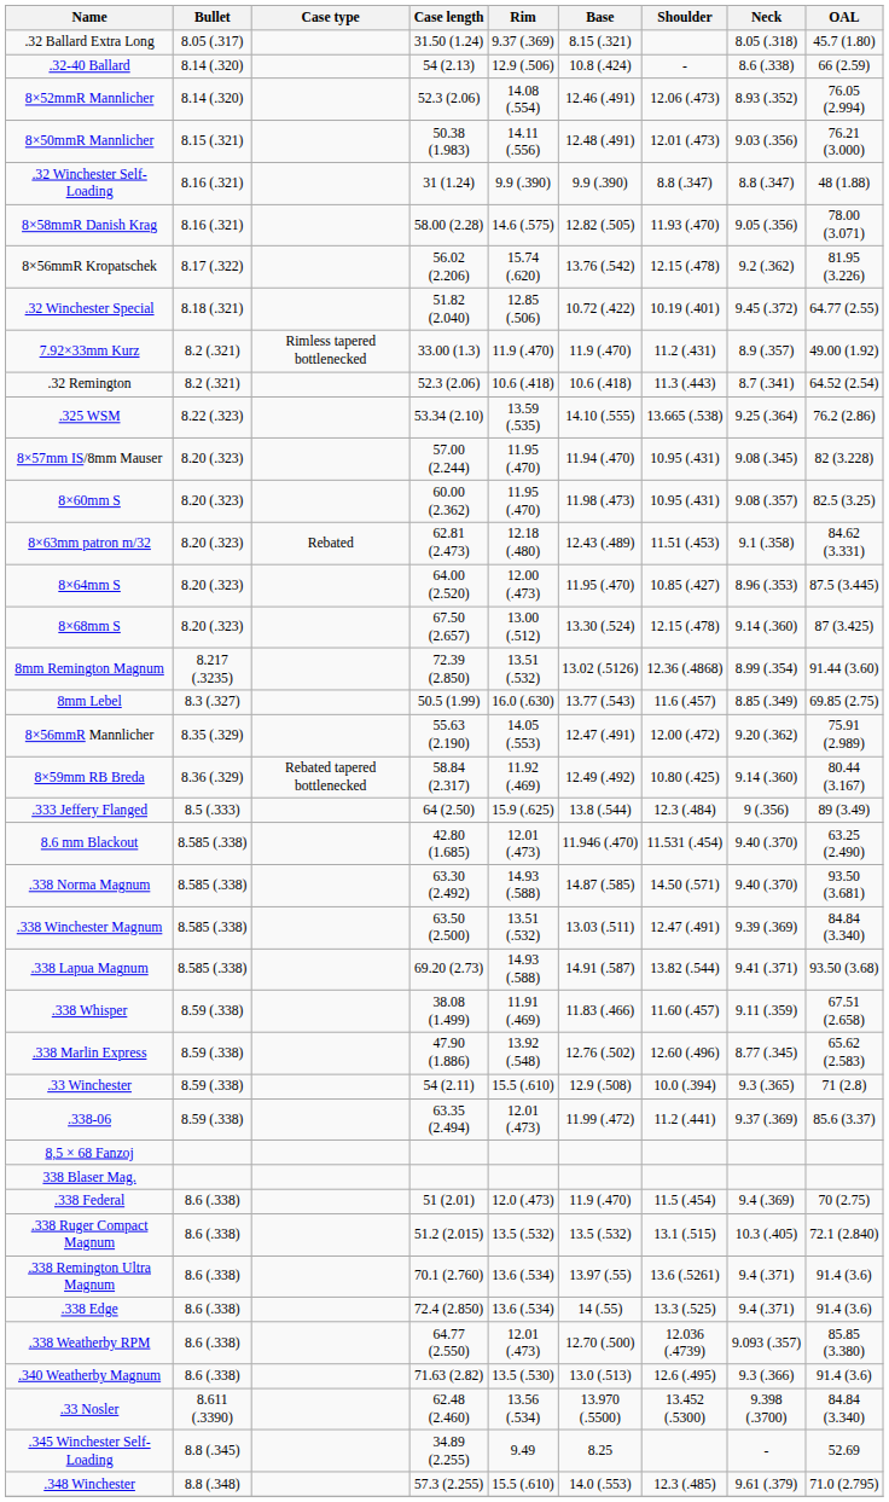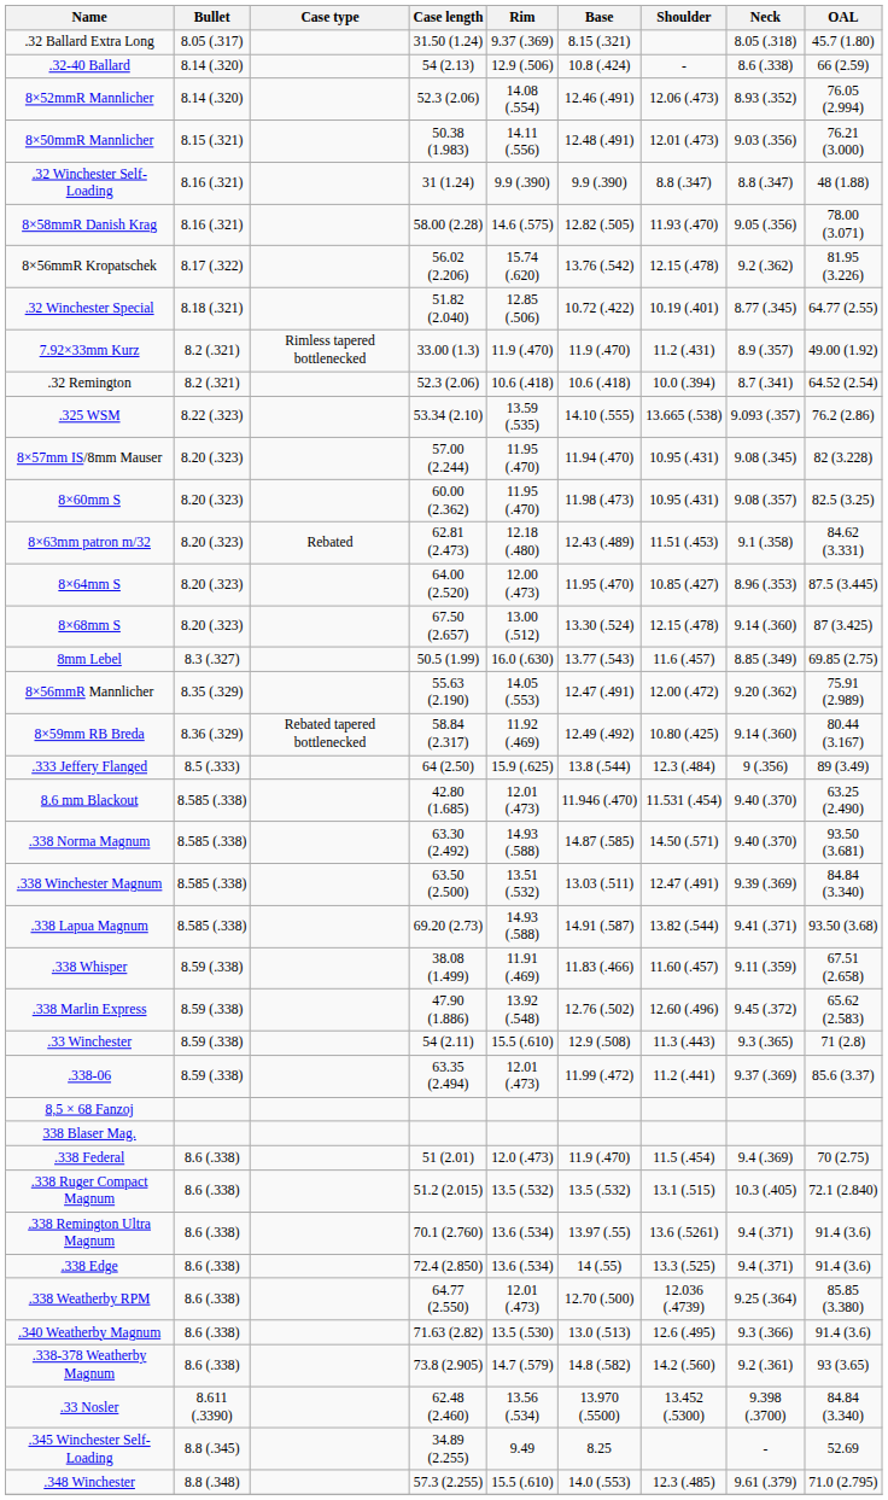 <table class="wikitable sortable" style="font-size: 9pt; width:750px; text-align:center">
 <tr>
 <th>Name</th>
 <th data-sort-type="number">Bullet</th>
 <th>Case type</th>
 <th data-sort-type="number">Case length</th>
 <th data-sort-type="number">Rim</th>
 <th data-sort-type="number">Base</th>
 <th data-sort-type="number">Shoulder</th>
 <th data-sort-type="number">Neck</th>
 <th data-sort-type="number">OAL</th>
 </tr>
 <tr>
 <td>.32 Ballard Extra Long</td>
 <td>8.05 (.317)</td>
 <td></td>
 <td>31.50 (1.24)</td>
 <td>9.37 (.369)</td>
 <td>8.15 (.321)</td>
 <td></td>
 <td>8.05 (.318)</td>
 <td>45.7 (1.80)</td>
 </tr>
 <tr>
 <td><a href='#'>.32-40 Ballard</a></td>
 <td>8.14 (.320)</td>
 <td></td>
 <td>54 (2.13)</td>
 <td>12.9 (.506)</td>
 <td>10.8 (.424)</td>
 <td>-</td>
 <td>8.6 (.338)</td>
 <td>66 (2.59)</td>
 </tr>
 <tr>
 <td><a href='#'>8×52mmR Mannlicher</a></td>
 <td>8.14 (.320)</td>
 <td></td>
 <td>52.3 (2.06)</td>
 <td>14.08 (.554)</td>
 <td>12.46 (.491)</td>
 <td>12.06 (.473)</td>
 <td>8.93 (.352)</td>
 <td>76.05 (2.994)</td>
 </tr>
 <tr>
 <td><a href='#'>8×50mmR Mannlicher</a></td>
 <td>8.15 (.321)</td>
 <td></td>
 <td>50.38 (1.983)</td>
 <td>14.11 (.556)</td>
 <td>12.48 (.491)</td>
 <td>12.01 (.473)</td>
 <td>9.03 (.356)</td>
 <td>76.21 (3.000)</td>
 </tr>
 <tr>
 <td><a href='#'>.32 Winchester Self-Loading</a></td>
 <td>8.16 (.321)</td>
 <td></td>
 <td>31 (1.24)</td>
 <td>9.9 (.390)</td>
 <td>9.9 (.390)</td>
 <td>8.8 (.347)</td>
 <td>8.8 (.347)</td>
 <td>48 (1.88)</td>
 </tr>
 <tr>
 <td><a href='#'>8×58mmR Danish Krag</a></td>
 <td>8.16 (.321)</td>
 <td></td>
 <td>58.00 (2.28)</td>
 <td>14.6 (.575)</td>
 <td>12.82 (.505)</td>
 <td>11.93 (.470)</td>
 <td>9.05 (.356)</td>
 <td>78.00 (3.071)</td>
 </tr>
 <tr>
 <td>8×56mmR Kropatschek</td>
 <td>8.17 (.322)</td>
 <td></td>
 <td>56.02 (2.206)</td>
 <td>15.74 (.620)</td>
 <td>13.76 (.542)</td>
 <td>12.15 (.478)</td>
 <td>9.2 (.362)</td>
 <td>81.95 (3.226)</td>
 </tr>
 <tr>
 <td><a href='#'>.32 Winchester Special</a></td>
 <td>8.18 (.321)</td>
 <td></td>
 <td>51.82 (2.040)</td>
 <td>12.85 (.506)</td>
 <td>10.72 (.422)</td>
 <td>10.19 (.401)</td>
-<td>9.45 (.372)</td>
+<td>8.77 (.345)</td>
 <td>64.77 (2.55)</td>
 </tr>
 <tr>
 <td><a href='#'>7.92×33mm Kurz</a></td>
 <td>8.2 (.321)</td>
 <td>Rimless tapered bottlenecked</td>
 <td>33.00 (1.3)</td>
 <td>11.9 (.470)</td>
 <td>11.9 (.470)</td>
 <td>11.2 (.431)</td>
 <td>8.9 (.357)</td>
 <td>49.00 (1.92)</td>
 </tr>
 <tr>
 <td>.32 Remington</td>
 <td>8.2 (.321)</td>
 <td></td>
 <td>52.3 (2.06)</td>
 <td>10.6 (.418)</td>
 <td>10.6 (.418)</td>
-<td>11.3 (.443)</td>
+<td>10.0 (.394)</td>
 <td>8.7 (.341)</td>
 <td>64.52 (2.54)</td>
 </tr>
 <tr>
 <td><a href='#'>.325 WSM</a></td>
 <td>8.22 (.323)</td>
 <td></td>
 <td>53.34 (2.10)</td>
 <td>13.59 (.535)</td>
 <td>14.10 (.555)</td>
 <td>13.665 (.538)</td>
-<td>9.25 (.364)</td>
+<td>9.093 (.357)</td>
 <td>76.2 (2.86)</td>
 </tr>
 <tr>
 <td><a href='#'>8×57mm IS</a>/8mm Mauser</td>
 <td>8.20 (.323)</td>
 <td></td>
 <td>57.00 (2.244)</td>
 <td>11.95 (.470)</td>
 <td>11.94 (.470)</td>
 <td>10.95 (.431)</td>
 <td>9.08 (.345)</td>
 <td>82 (3.228)</td>
 </tr>
 <tr>
 <td><a href='#'>8×60mm S</a></td>
 <td>8.20 (.323)</td>
 <td></td>
 <td>60.00 (2.362)</td>
 <td>11.95 (.470)</td>
 <td>11.98 (.473)</td>
 <td>10.95 (.431)</td>
 <td>9.08 (.357)</td>
 <td>82.5 (3.25)</td>
 </tr>
 <tr>
 <td><a href='#'>8×63mm patron m/32</a></td>
 <td>8.20 (.323)</td>
 <td>Rebated</td>
 <td>62.81 (2.473)</td>
 <td>12.18 (.480)</td>
 <td>12.43 (.489)</td>
 <td>11.51 (.453)</td>
 <td>9.1 (.358)</td>
 <td>84.62 (3.331)</td>
 </tr>
 <tr>
 <td><a href='#'>8×64mm S</a></td>
 <td>8.20 (.323)</td>
 <td></td>
 <td>64.00 (2.520)</td>
 <td>12.00 (.473)</td>
 <td>11.95 (.470)</td>
 <td>10.85 (.427)</td>
 <td>8.96 (.353)</td>
 <td>87.5 (3.445)</td>
 </tr>
 <tr>
 <td><a href='#'>8×68mm S</a></td>
 <td>8.20 (.323)</td>
 <td></td>
 <td>67.50 (2.657)</td>
 <td>13.00 (.512)</td>
 <td>13.30 (.524)</td>
 <td>12.15 (.478)</td>
 <td>9.14 (.360)</td>
 <td>87 (3.425)</td>
-</tr>
-<tr>
-<td><a href='#'>8mm Remington Magnum</a></td>
-<td>8.217 (.3235)</td>
-<td></td>
-<td>72.39 (2.850)</td>
-<td>13.51 (.532)</td>
-<td>13.02 (.5126)</td>
-<td>12.36 (.4868)</td>
-<td>8.99 (.354)</td>
-<td>91.44 (3.60)</td>
 </tr>
 <tr>
 <td><a href='#'>8mm Lebel</a></td>
 <td>8.3 (.327)</td>
 <td></td>
 <td>50.5 (1.99)</td>
 <td>16.0 (.630)</td>
 <td>13.77 (.543)</td>
 <td>11.6 (.457)</td>
 <td>8.85 (.349)</td>
 <td>69.85 (2.75)</td>
 </tr>
 <tr>
 <td><a href='#'>8×56mmR</a> Mannlicher</td>
 <td>8.35 (.329)</td>
 <td></td>
 <td>55.63 (2.190)</td>
 <td>14.05 (.553)</td>
 <td>12.47 (.491)</td>
 <td>12.00 (.472)</td>
 <td>9.20 (.362)</td>
 <td>75.91 (2.989)</td>
 </tr>
 <tr>
 <td><a href='#'>8×59mm RB Breda</a></td>
 <td>8.36 (.329)</td>
 <td>Rebated tapered bottlenecked</td>
 <td>58.84 (2.317)</td>
 <td>11.92 (.469)</td>
 <td>12.49 (.492)</td>
 <td>10.80 (.425)</td>
 <td>9.14 (.360)</td>
 <td>80.44 (3.167)</td>
 </tr>
 <tr>
 <td><a href='#'>.333 Jeffery Flanged</a></td>
 <td>8.5 (.333)</td>
 <td></td>
 <td>64 (2.50)</td>
 <td>15.9 (.625)</td>
 <td>13.8 (.544)</td>
 <td>12.3 (.484)</td>
 <td>9 (.356)</td>
 <td>89 (3.49)</td>
 </tr>
 <tr>
 <td><a href='#'>8.6 mm Blackout</a></td>
 <td>8.585 (.338)</td>
 <td></td>
 <td>42.80 (1.685)</td>
 <td>12.01 (.473)</td>
 <td>11.946 (.470)</td>
 <td>11.531 (.454)</td>
 <td>9.40 (.370)</td>
 <td>63.25 (2.490)</td>
 </tr>
 <tr>
 <td><a href='#'>.338 Norma Magnum</a></td>
 <td>8.585 (.338)</td>
 <td></td>
 <td>63.30 (2.492)</td>
 <td>14.93 (.588)</td>
 <td>14.87 (.585)</td>
 <td>14.50 (.571)</td>
 <td>9.40 (.370)</td>
 <td>93.50 (3.681)</td>
 </tr>
 <tr>
 <td><a href='#'>.338 Winchester Magnum</a></td>
 <td>8.585 (.338)</td>
 <td></td>
 <td>63.50 (2.500)</td>
 <td>13.51 (.532)</td>
 <td>13.03 (.511)</td>
 <td>12.47 (.491)</td>
 <td>9.39 (.369)</td>
 <td>84.84 (3.340)</td>
 </tr>
 <tr>
 <td><a href='#'>.338 Lapua Magnum</a></td>
 <td>8.585 (.338)</td>
 <td></td>
 <td>69.20 (2.73)</td>
 <td>14.93 (.588)</td>
 <td>14.91 (.587)</td>
 <td>13.82 (.544)</td>
 <td>9.41 (.371)</td>
 <td>93.50 (3.68)</td>
 </tr>
 <tr>
 <td><a href='#'>.338 Whisper</a></td>
 <td>8.59 (.338)</td>
 <td></td>
 <td>38.08 (1.499)</td>
 <td>11.91 (.469)</td>
 <td>11.83 (.466)</td>
 <td>11.60 (.457)</td>
 <td>9.11 (.359)</td>
 <td>67.51 (2.658)</td>
 </tr>
 <tr>
 <td><a href='#'>.338 Marlin Express</a></td>
 <td>8.59 (.338)</td>
 <td></td>
 <td>47.90 (1.886)</td>
 <td>13.92 (.548)</td>
 <td>12.76 (.502)</td>
 <td>12.60 (.496)</td>
-<td>8.77 (.345)</td>
+<td>9.45 (.372)</td>
 <td>65.62 (2.583)</td>
 </tr>
 <tr>
 <td><a href='#'>.33 Winchester</a></td>
 <td>8.59 (.338)</td>
 <td></td>
 <td>54 (2.11)</td>
 <td>15.5 (.610)</td>
 <td>12.9 (.508)</td>
-<td>10.0 (.394)</td>
+<td>11.3 (.443)</td>
 <td>9.3 (.365)</td>
 <td>71 (2.8)</td>
 </tr>
 <tr>
 <td><a href='#'>.338-06</a></td>
 <td>8.59 (.338)</td>
 <td></td>
 <td>63.35 (2.494)</td>
 <td>12.01 (.473)</td>
 <td>11.99 (.472)</td>
 <td>11.2 (.441)</td>
 <td>9.37 (.369)</td>
 <td>85.6 (3.37)</td>
 </tr>
 <tr>
 <td><a href='#'>8,5 × 68 Fanzoj</a></td>
 <td></td>
 <td></td>
 <td></td>
 <td></td>
 <td></td>
 <td></td>
 <td></td>
 <td></td>
 </tr>
 <tr>
 <td><a href='#'>338 Blaser Mag.</a></td>
 <td></td>
 <td></td>
 <td></td>
 <td></td>
 <td></td>
 <td></td>
 <td></td>
 <td></td>
 </tr>
 <tr>
 <td><a href='#'>.338 Federal</a></td>
 <td>8.6 (.338)</td>
 <td></td>
 <td>51 (2.01)</td>
 <td>12.0 (.473)</td>
 <td>11.9 (.470)</td>
 <td>11.5 (.454)</td>
 <td>9.4 (.369)</td>
 <td>70 (2.75)</td>
 </tr>
 <tr>
 <td><a href='#'>.338 Ruger Compact Magnum</a></td>
 <td>8.6 (.338)</td>
 <td></td>
 <td>51.2 (2.015)</td>
 <td>13.5 (.532)</td>
 <td>13.5 (.532)</td>
 <td>13.1 (.515)</td>
 <td>10.3 (.405)</td>
 <td>72.1 (2.840)</td>
 </tr>
 <tr>
 <td><a href='#'>.338 Remington Ultra Magnum</a></td>
 <td>8.6 (.338)</td>
 <td></td>
 <td>70.1 (2.760)</td>
 <td>13.6 (.534)</td>
 <td>13.97 (.55)</td>
 <td>13.6 (.5261)</td>
 <td>9.4 (.371)</td>
 <td>91.4 (3.6)</td>
 </tr>
 <tr>
 <td><a href='#'>.338 Edge</a></td>
 <td>8.6 (.338)</td>
 <td></td>
 <td>72.4 (2.850)</td>
 <td>13.6 (.534)</td>
 <td>14 (.55)</td>
 <td>13.3 (.525)</td>
 <td>9.4 (.371)</td>
 <td>91.4 (3.6)</td>
 </tr>
 <tr>
 <td><a href='#'>.338 Weatherby RPM</a></td>
 <td>8.6 (.338)</td>
 <td></td>
 <td>64.77 (2.550)</td>
 <td>12.01 (.473)</td>
 <td>12.70 (.500)</td>
 <td>12.036 (.4739)</td>
-<td>9.093 (.357)</td>
+<td>9.25 (.364)</td>
 <td>85.85 (3.380)</td>
 </tr>
 <tr>
 <td><a href='#'>.340 Weatherby Magnum</a></td>
 <td>8.6 (.338)</td>
 <td></td>
 <td>71.63 (2.82)</td>
 <td>13.5 (.530)</td>
 <td>13.0 (.513)</td>
 <td>12.6 (.495)</td>
 <td>9.3 (.366)</td>
 <td>91.4 (3.6)</td>
+</tr>
+<tr>
+<td><a href='#'>.338-378 Weatherby Magnum</a></td>
+<td>8.6 (.338)</td>
+<td></td>
+<td>73.8 (2.905)</td>
+<td>14.7 (.579)</td>
+<td>14.8 (.582)</td>
+<td>14.2 (.560)</td>
+<td>9.2 (.361)</td>
+<td>93 (3.65)</td>
 </tr>
 <tr>
 <td><a href='#'>.33 Nosler</a></td>
 <td>8.611 (.3390)</td>
 <td></td>
 <td>62.48 (2.460)</td>
 <td>13.56 (.534)</td>
 <td>13.970 (.5500)</td>
 <td>13.452 (.5300)</td>
 <td>9.398 (.3700)</td>
 <td>84.84 (3.340)</td>
 </tr>
 <tr>
 <td><a href='#'>.345 Winchester Self-Loading</a></td>
 <td>8.8 (.345)</td>
 <td></td>
 <td>34.89 (2.255)</td>
 <td>9.49</td>
 <td>8.25</td>
 <td></td>
 <td>-</td>
 <td>52.69</td>
 </tr>
 <tr>
 <td><a href='#'>.348 Winchester</a></td>
 <td>8.8 (.348)</td>
 <td></td>
 <td>57.3 (2.255)</td>
 <td>15.5 (.610)</td>
 <td>14.0 (.553)</td>
 <td>12.3 (.485)</td>
 <td>9.61 (.379)</td>
 <td>71.0 (2.795)</td>
 </tr>
 <tr>
 </tr>
 </table>
